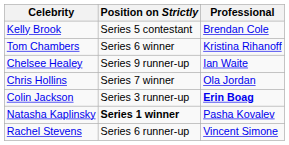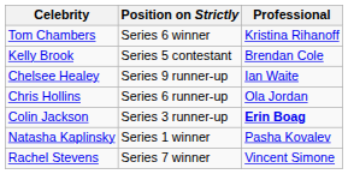 <table class="wikitable sortable">
 <tr>
 <th>Celebrity</th>
 <th>Position on <em>Strictly</em></th>
 <th>Professional</th>
 </tr>
 <tr>
+<td><a href='#'>Tom Chambers</a></td>
+<td>Series 6 winner</td>
+<td><a href='#'>Kristina Rihanoff</a></td>
+</tr>
+<tr>
 <td><a href='#'>Kelly Brook</a></td>
 <td>Series 5 contestant</td>
 <td><a href='#'>Brendan Cole</a></td>
-</tr>
-<tr>
-<td><a href='#'>Tom Chambers</a></td>
-<td>Series 6 winner</td>
-<td><a href='#'>Kristina Rihanoff</a></td>
 </tr>
 <tr>
 <td><a href='#'>Chelsee Healey</a></td>
 <td>Series 9 runner-up</td>
 <td><a href='#'>Ian Waite</a></td>
 </tr>
 <tr>
 <td><a href='#'>Chris Hollins</a></td>
-<td>Series 7 winner</td>
+<td>Series 6 runner-up</td>
 <td><a href='#'>Ola Jordan</a></td>
 </tr>
 <tr>
 <td><a href='#'>Colin Jackson</a></td>
 <td>Series 3 runner-up</td>
 <td><strong><a href='#'>Erin Boag</a></strong></td>
 </tr>
 <tr>
 <td><a href='#'>Natasha Kaplinsky</a></td>
-<td><strong>Series 1 winner</strong></td>
+<td>Series 1 winner</td>
 <td><a href='#'>Pasha Kovalev</a></td>
 </tr>
 <tr>
 <td><a href='#'>Rachel Stevens</a></td>
-<td>Series 6 runner-up</td>
+<td>Series 7 winner</td>
 <td><a href='#'>Vincent Simone</a></td>
 </tr>
 </table>
